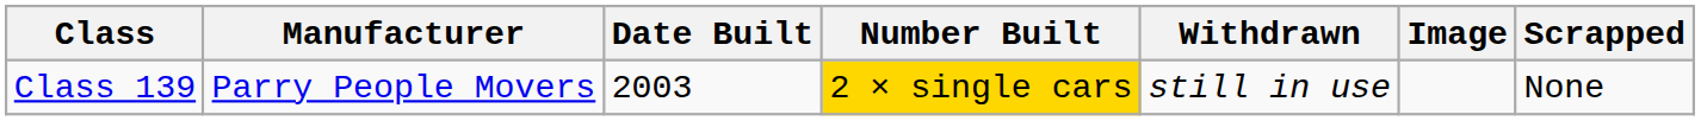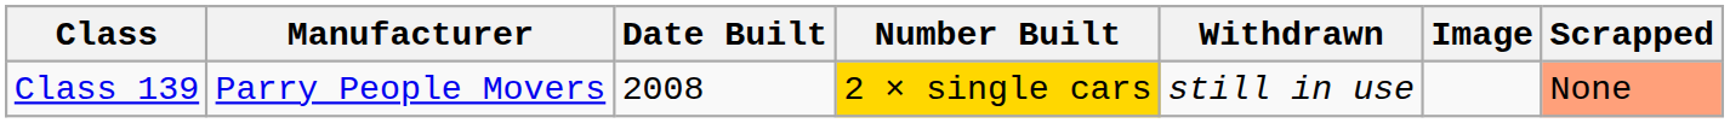 <table class="sort wikitable sortable">
 <tr>
 <th>Class</th>
 <th>Manufacturer</th>
 <th>Date Built</th>
 <th>Number Built</th>
 <th>Withdrawn</th>
 <th>Image</th>
 <th>Scrapped</th>
 </tr>
 <tr>
 <td><a href='#'>Class 139</a></td>
 <td><a href='#'>Parry People Movers</a></td>
-<td>2003</td>
+<td>2008</td>
 <td style="background: gold;">2 × single cars</td>
 <td><em>still in use</em></td>
 <td></td>
-<td>None</td>
+<td style="background: lightsalmon;">None</td>
 </tr>
 </table>
